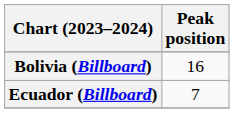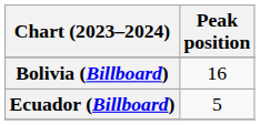 <table class="wikitable sortable plainrowheaders" style="text-align:center">
 <tr>
 <th scope="col">Chart (2023–2024)</th>
 <th scope="col">Peak<br>position</th>
 </tr>
 <tr>
 </tr>
 <tr>
 <th scope="row">Bolivia (<em><a href='#'>Billboard</a></em>)</th>
 <td>16</td>
 </tr>
 <tr>
 <th scope="row">Ecuador (<em><a href='#'>Billboard</a></em>)</th>
-<td>7</td>
+<td>5</td>
 </tr>
 <tr>
 </tr>
 </table>
